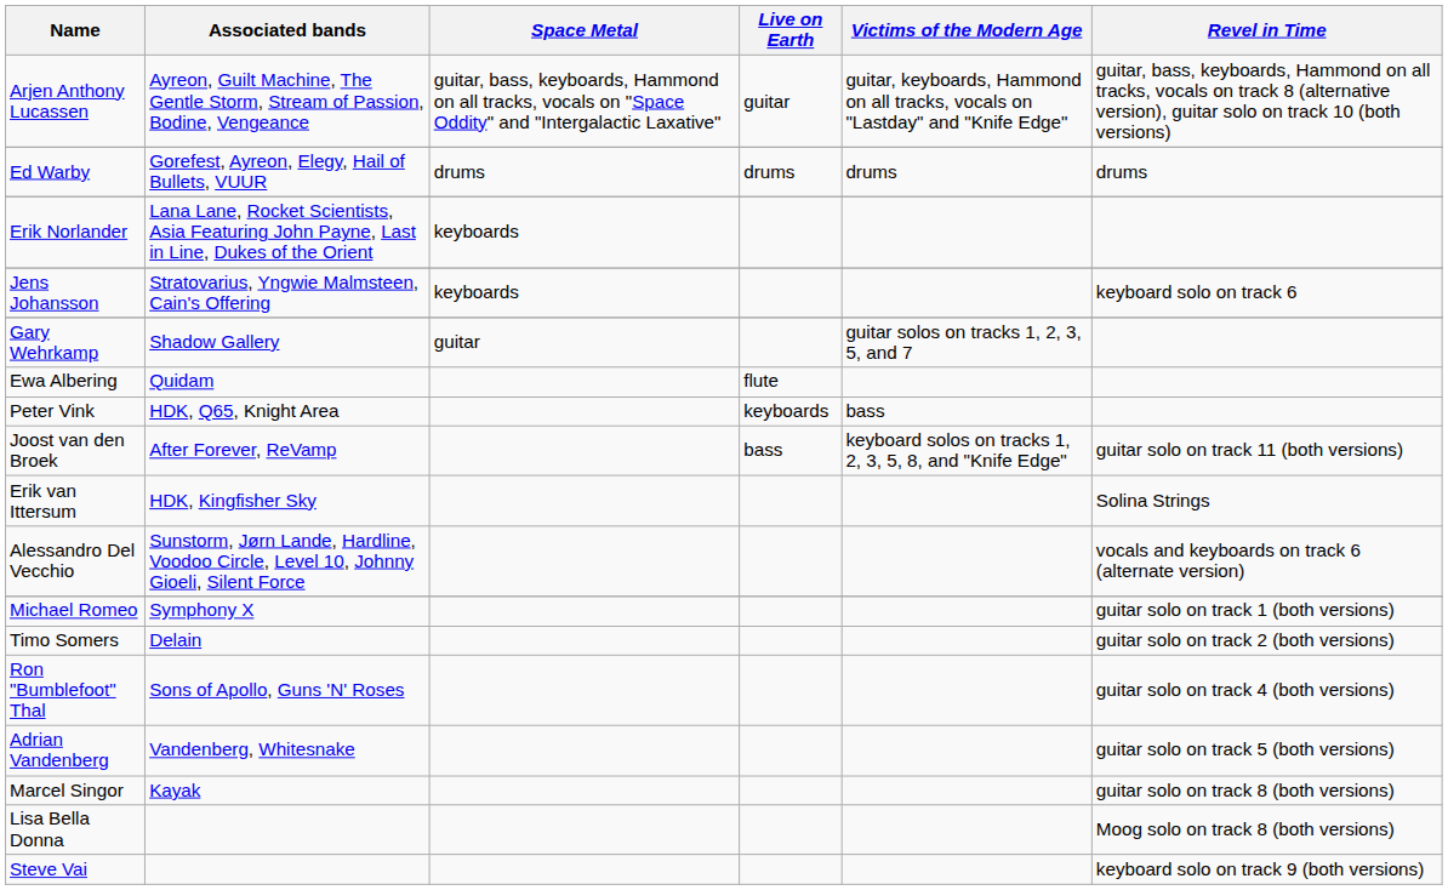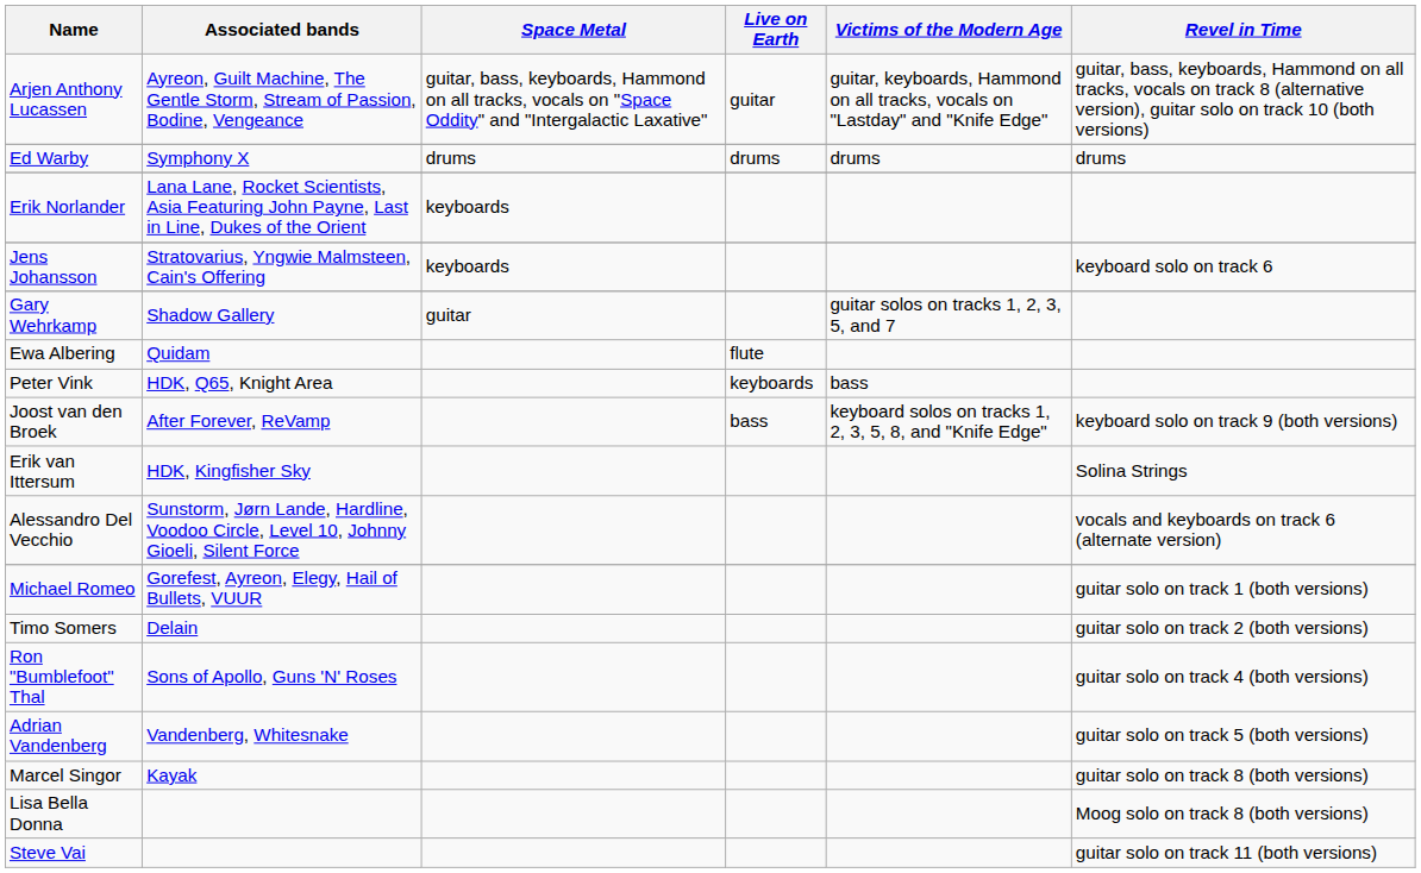 <table class="wikitable">
 <tr>
 <th>Name</th>
 <th>Associated bands</th>
 <th><em><a href='#'>Space Metal</a></em></th>
 <th><em><a href='#'>Live on Earth</a></em></th>
 <th><em><a href='#'>Victims of the Modern Age</a></em></th>
 <th><em><a href='#'>Revel in Time</a></em></th>
 </tr>
 <tr>
 <td><a href='#'>Arjen Anthony Lucassen</a></td>
 <td><a href='#'>Ayreon</a>, <a href='#'>Guilt Machine</a>, <a href='#'>The Gentle Storm</a>, <a href='#'>Stream of Passion</a>, <a href='#'>Bodine</a>, <a href='#'>Vengeance</a></td>
 <td>guitar, bass, keyboards, Hammond on all tracks, vocals on "<a href='#'>Space Oddity</a>" and "Intergalactic Laxative"</td>
 <td>guitar</td>
 <td>guitar, keyboards, Hammond on all tracks, vocals on "Lastday" and "Knife Edge"</td>
 <td>guitar, bass, keyboards, Hammond on all tracks, vocals on track 8 (alternative version), guitar solo on track 10 (both versions)</td>
 </tr>
 <tr>
 </tr>
 <tr>
 <td><a href='#'>Ed Warby</a></td>
-<td><a href='#'>Gorefest</a>, <a href='#'>Ayreon</a>, <a href='#'>Elegy</a>, <a href='#'>Hail of Bullets</a>, <a href='#'>VUUR</a></td>
+<td><a href='#'>Symphony X</a></td>
 <td>drums</td>
 <td>drums</td>
 <td>drums</td>
 <td>drums</td>
 </tr>
 <tr>
 </tr>
 <tr>
 <td><a href='#'>Erik Norlander</a></td>
 <td><a href='#'>Lana Lane</a>, <a href='#'>Rocket Scientists</a>, <a href='#'>Asia Featuring John Payne</a>, <a href='#'>Last in Line</a>, <a href='#'>Dukes of the Orient</a></td>
 <td>keyboards</td>
 <td></td>
 <td></td>
 <td></td>
 </tr>
 <tr>
 </tr>
 <tr>
 <td><a href='#'>Jens Johansson</a></td>
 <td><a href='#'>Stratovarius</a>, <a href='#'>Yngwie Malmsteen</a>, <a href='#'>Cain's Offering</a></td>
 <td>keyboards</td>
 <td></td>
 <td></td>
 <td>keyboard solo on track 6</td>
 </tr>
 <tr>
 </tr>
 <tr>
 <td><a href='#'>Gary Wehrkamp</a></td>
 <td><a href='#'>Shadow Gallery</a></td>
 <td>guitar</td>
 <td></td>
 <td>guitar solos on tracks 1, 2, 3, 5, and 7</td>
 <td></td>
 </tr>
 <tr>
 <td>Ewa Albering</td>
 <td><a href='#'>Quidam</a></td>
 <td></td>
 <td>flute</td>
 <td></td>
 <td></td>
 </tr>
 <tr>
 <td>Peter Vink</td>
 <td><a href='#'>HDK</a>, <a href='#'>Q65</a>, Knight Area</td>
 <td></td>
 <td>keyboards</td>
 <td>bass</td>
 <td></td>
 </tr>
 <tr>
 <td>Joost van den Broek</td>
 <td><a href='#'>After Forever</a>, <a href='#'>ReVamp</a></td>
 <td></td>
 <td>bass</td>
 <td>keyboard solos on tracks 1, 2, 3, 5, 8, and "Knife Edge"</td>
-<td>guitar solo on track 11 (both versions)</td>
+<td>keyboard solo on track 9 (both versions)</td>
 </tr>
 <tr>
 <td>Erik van Ittersum</td>
 <td><a href='#'>HDK</a>, <a href='#'>Kingfisher Sky</a></td>
 <td></td>
 <td></td>
 <td></td>
 <td>Solina Strings</td>
 </tr>
 <tr>
 <td>Alessandro Del Vecchio</td>
 <td><a href='#'>Sunstorm</a>, <a href='#'>Jørn Lande</a>, <a href='#'>Hardline</a>, <a href='#'>Voodoo Circle</a>, <a href='#'>Level 10</a>, <a href='#'>Johnny Gioeli</a>, <a href='#'>Silent Force</a></td>
 <td></td>
 <td></td>
 <td></td>
 <td>vocals and keyboards on track 6 (alternate version)</td>
 </tr>
 <tr>
 </tr>
 <tr>
 <td><a href='#'>Michael Romeo</a></td>
-<td><a href='#'>Symphony X</a></td>
+<td><a href='#'>Gorefest</a>, <a href='#'>Ayreon</a>, <a href='#'>Elegy</a>, <a href='#'>Hail of Bullets</a>, <a href='#'>VUUR</a></td>
 <td></td>
 <td></td>
 <td></td>
 <td>guitar solo on track 1 (both versions)</td>
 </tr>
 <tr>
 <td>Timo Somers</td>
 <td><a href='#'>Delain</a></td>
 <td></td>
 <td></td>
 <td></td>
 <td>guitar solo on track 2 (both versions)</td>
 </tr>
 <tr>
 <td><a href='#'>Ron "Bumblefoot" Thal</a></td>
 <td><a href='#'>Sons of Apollo</a>, <a href='#'>Guns 'N' Roses</a></td>
 <td></td>
 <td></td>
 <td></td>
 <td>guitar solo on track 4 (both versions)</td>
 </tr>
 <tr>
 <td><a href='#'>Adrian Vandenberg</a></td>
 <td><a href='#'>Vandenberg</a>, <a href='#'>Whitesnake</a></td>
 <td></td>
 <td></td>
 <td></td>
 <td>guitar solo on track 5 (both versions)</td>
 </tr>
 <tr>
 <td>Marcel Singor</td>
 <td><a href='#'>Kayak</a></td>
 <td></td>
 <td></td>
 <td></td>
 <td>guitar solo on track 8 (both versions)</td>
 </tr>
 <tr>
 <td>Lisa Bella Donna</td>
 <td></td>
 <td></td>
 <td></td>
 <td></td>
 <td>Moog solo on track 8 (both versions)</td>
 </tr>
 <tr>
 <td><a href='#'>Steve Vai</a></td>
 <td></td>
 <td></td>
 <td></td>
 <td></td>
-<td>keyboard solo on track 9 (both versions)</td>
+<td>guitar solo on track 11 (both versions)</td>
 </tr>
 </table>
